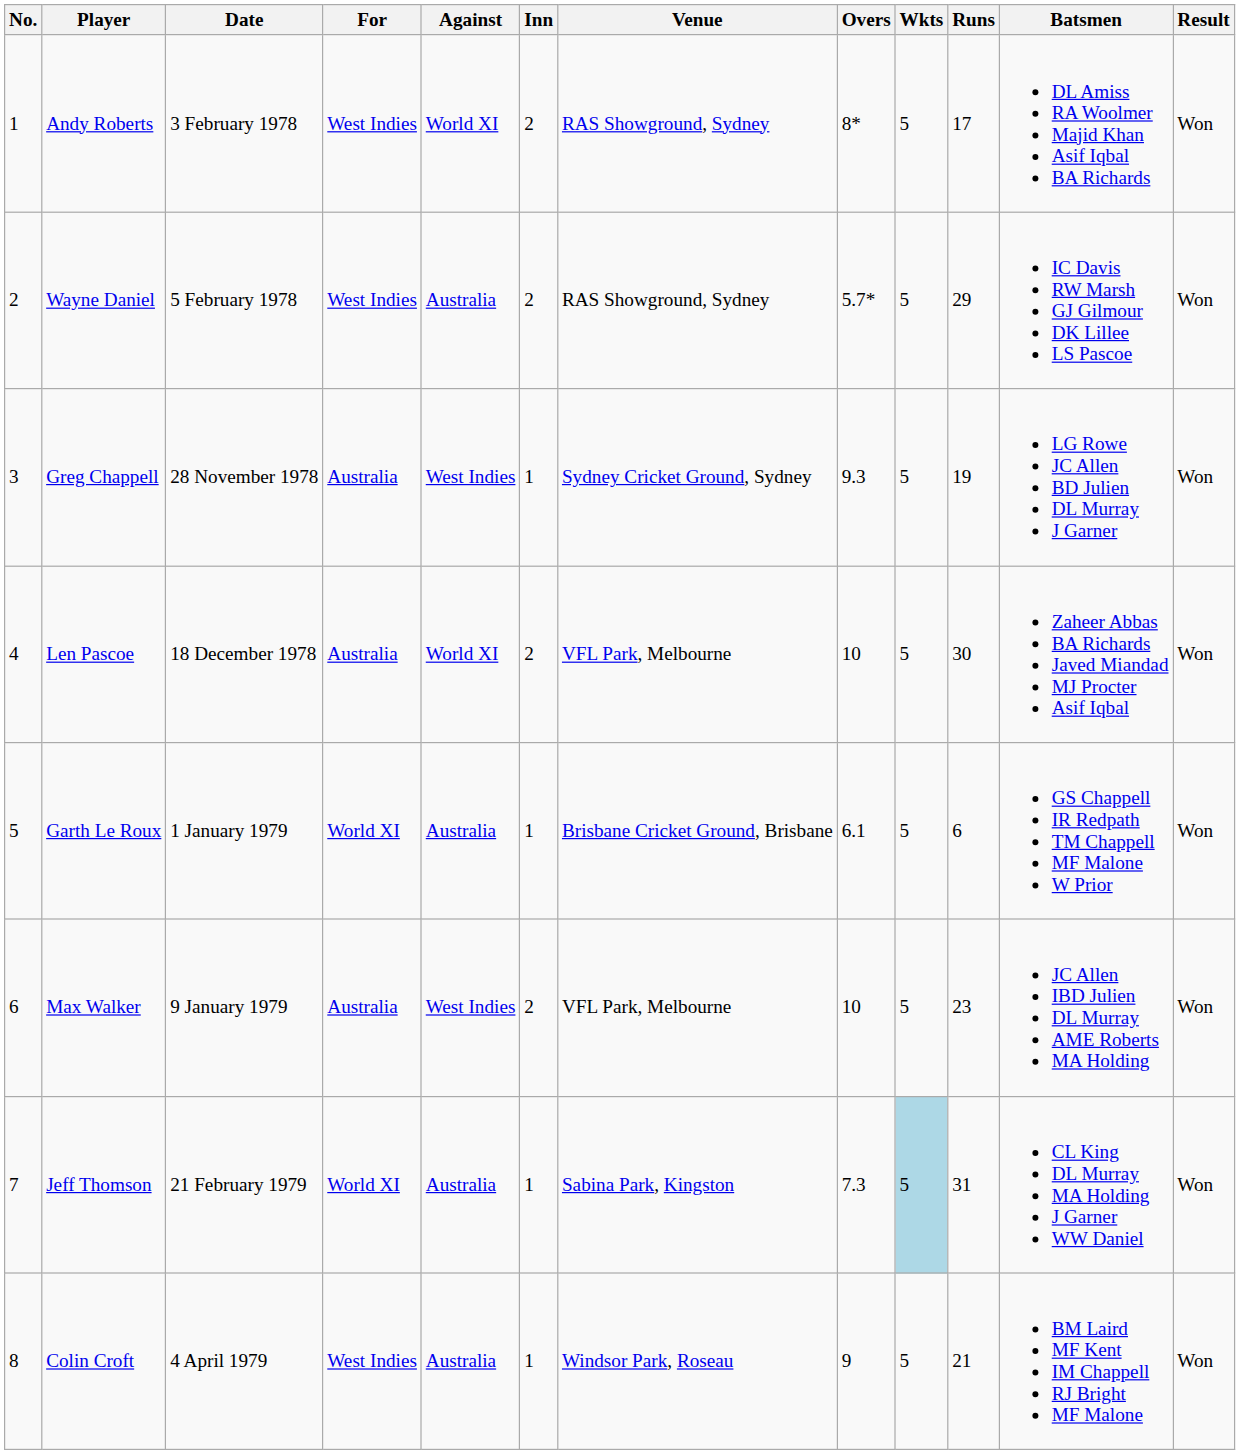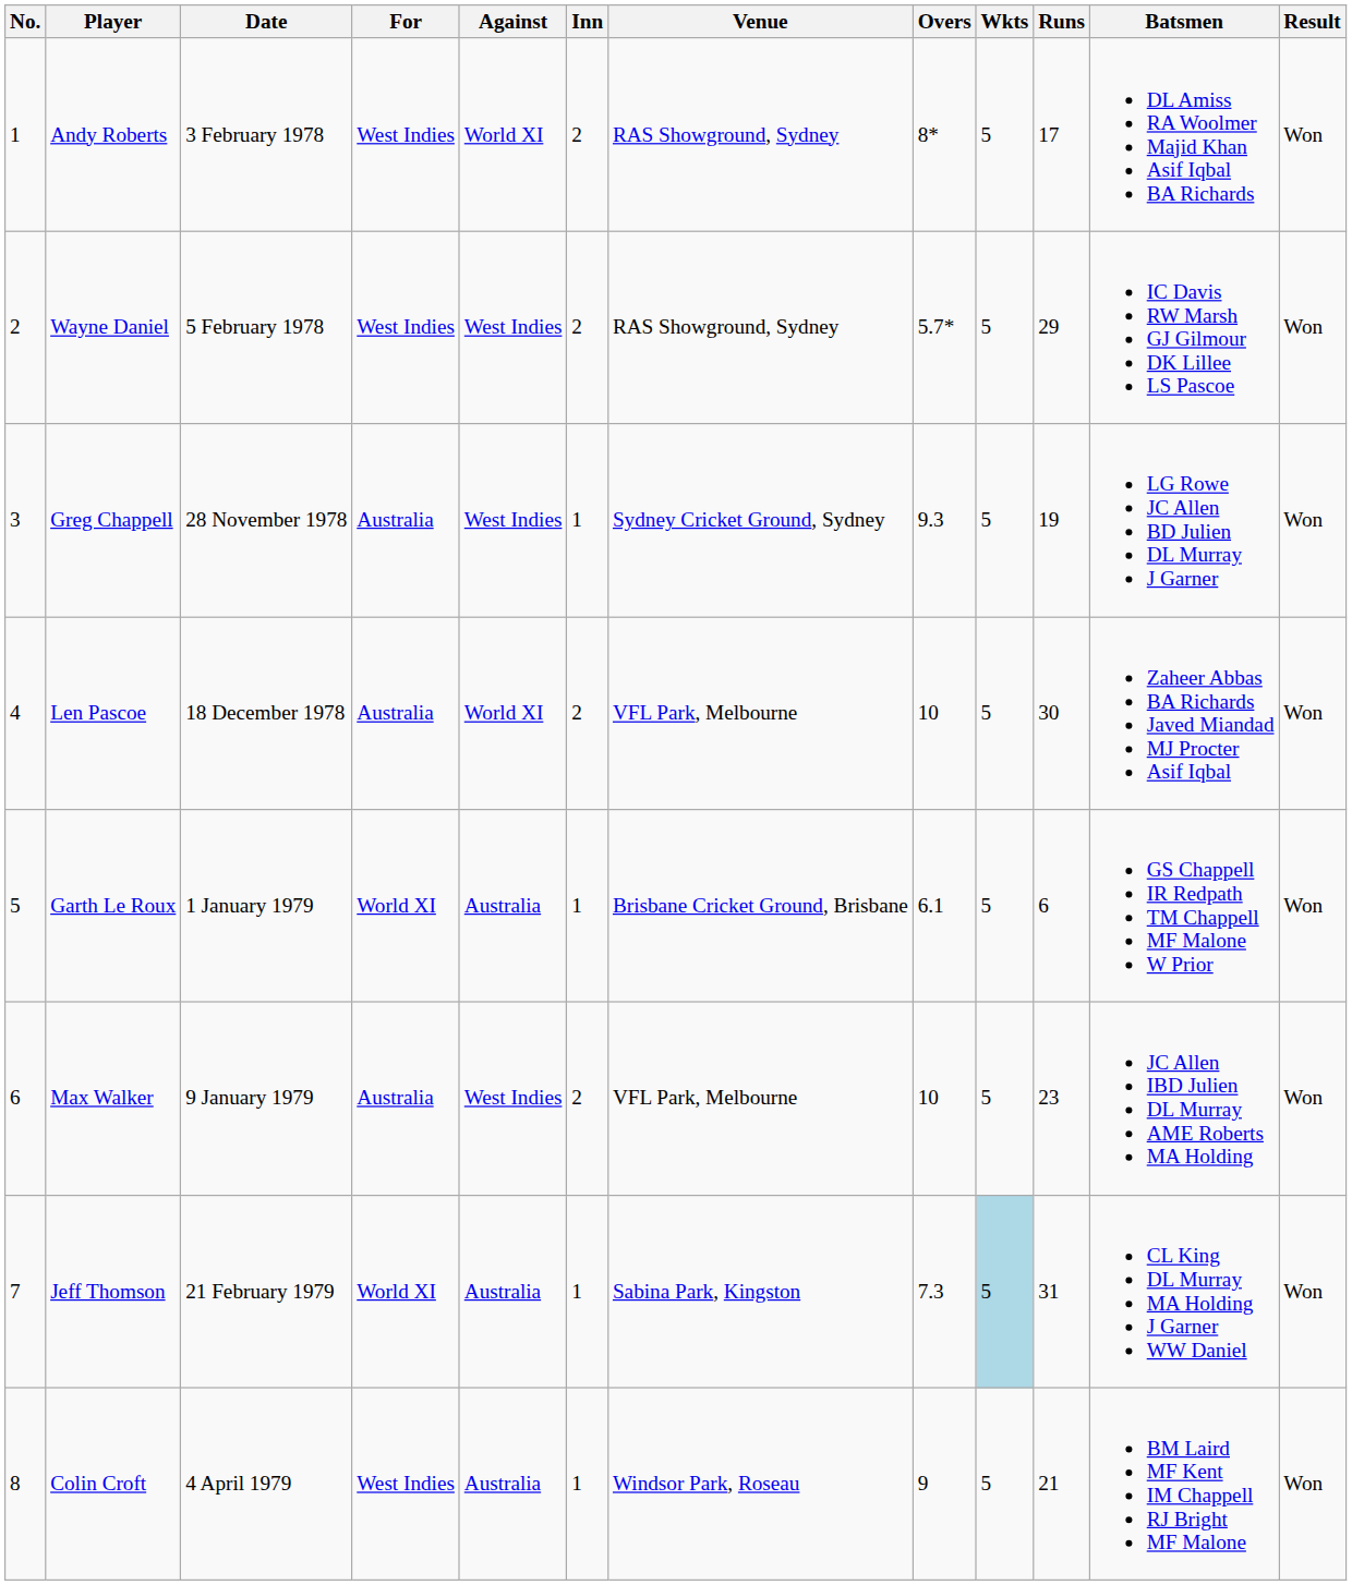 <table class="wikitable sortable">
 <tr>
 <th class="unsortable">No.</th>
 <th>Player</th>
 <th>Date</th>
 <th>For</th>
 <th>Against</th>
 <th>Inn</th>
 <th>Venue</th>
 <th>Overs</th>
 <th>Wkts</th>
 <th>Runs</th>
 <th class="unsortable">Batsmen</th>
 <th>Result</th>
 </tr>
 <tr>
 <td>1</td>
 <td><a href='#'>Andy Roberts</a></td>
 <td>3 February 1978</td>
 <td> <a href='#'>West Indies</a></td>
 <td> <a href='#'>World XI</a></td>
 <td>2</td>
 <td><a href='#'>RAS Showground</a>, <a href='#'>Sydney</a></td>
 <td>8*</td>
 <td>5</td>
 <td>17</td>
 <td align=left><br><ul><li><a href='#'>DL Amiss</a></li><li><a href='#'>RA Woolmer</a></li><li><a href='#'>Majid Khan</a></li><li><a href='#'>Asif Iqbal</a></li><li><a href='#'>BA Richards</a></li></ul></td>
 <td>Won</td>
 </tr>
 <tr>
 <td>2</td>
 <td><a href='#'>Wayne Daniel</a></td>
 <td>5 February 1978</td>
 <td> <a href='#'>West Indies</a></td>
-<td> <a href='#'>Australia</a></td>
+<td> <a href='#'>West Indies</a></td>
 <td>2</td>
 <td>RAS Showground, Sydney</td>
 <td>5.7*</td>
 <td>5</td>
 <td>29</td>
 <td align=left><br><ul><li><a href='#'>IC Davis</a></li><li><a href='#'>RW Marsh</a></li><li><a href='#'>GJ Gilmour</a></li><li><a href='#'>DK Lillee</a></li><li><a href='#'>LS Pascoe</a></li></ul></td>
 <td>Won</td>
 </tr>
 <tr>
 <td>3</td>
 <td><a href='#'>Greg Chappell</a></td>
 <td>28 November 1978</td>
 <td> <a href='#'>Australia</a></td>
 <td> <a href='#'>West Indies</a></td>
 <td>1</td>
 <td><a href='#'>Sydney Cricket Ground</a>, Sydney</td>
 <td>9.3</td>
 <td>5</td>
 <td>19</td>
 <td align=left><br><ul><li><a href='#'>LG Rowe</a></li><li><a href='#'>JC Allen</a></li><li><a href='#'>BD Julien</a></li><li><a href='#'>DL Murray</a></li><li><a href='#'>J Garner</a></li></ul></td>
 <td>Won</td>
 </tr>
 <tr>
 <td>4</td>
 <td><a href='#'>Len Pascoe</a></td>
 <td>18 December 1978</td>
 <td> <a href='#'>Australia</a></td>
 <td> <a href='#'>World XI</a></td>
 <td>2</td>
 <td><a href='#'>VFL Park</a>, Melbourne</td>
 <td>10</td>
 <td>5</td>
 <td>30</td>
 <td align=left><br><ul><li><a href='#'>Zaheer Abbas</a></li><li><a href='#'>BA Richards</a></li><li><a href='#'>Javed Miandad</a></li><li><a href='#'>MJ Procter</a></li><li><a href='#'>Asif Iqbal</a></li></ul></td>
 <td>Won</td>
 </tr>
 <tr>
 <td>5</td>
 <td><a href='#'>Garth Le Roux</a></td>
 <td>1 January 1979</td>
 <td> <a href='#'>World XI</a></td>
 <td> <a href='#'>Australia</a></td>
 <td>1</td>
 <td><a href='#'>Brisbane Cricket Ground</a>, Brisbane</td>
 <td>6.1</td>
 <td>5</td>
 <td>6</td>
 <td align=left><br><ul><li><a href='#'>GS Chappell</a></li><li><a href='#'>IR Redpath</a></li><li><a href='#'>TM Chappell</a></li><li><a href='#'>MF Malone</a></li><li><a href='#'>W Prior</a></li></ul></td>
 <td>Won</td>
 </tr>
 <tr>
 <td>6</td>
 <td><a href='#'>Max Walker</a></td>
 <td>9 January 1979</td>
 <td> <a href='#'>Australia</a></td>
 <td> <a href='#'>West Indies</a></td>
 <td>2</td>
 <td>VFL Park, Melbourne</td>
 <td>10</td>
 <td>5</td>
 <td>23</td>
 <td align=left><br><ul><li><a href='#'>JC Allen</a></li><li><a href='#'>IBD Julien</a></li><li><a href='#'>DL Murray</a></li><li><a href='#'>AME Roberts</a></li><li><a href='#'>MA Holding</a></li></ul></td>
 <td>Won</td>
 </tr>
 <tr>
 <td>7</td>
 <td><a href='#'>Jeff Thomson</a></td>
 <td>21 February 1979</td>
 <td> <a href='#'>World XI</a></td>
 <td> <a href='#'>Australia</a></td>
 <td>1</td>
 <td><a href='#'>Sabina Park</a>, <a href='#'>Kingston</a></td>
 <td>7.3</td>
 <td style="background: lightblue;">5</td>
 <td>31</td>
 <td align=left><br><ul><li><a href='#'>CL King</a></li><li><a href='#'>DL Murray</a></li><li><a href='#'>MA Holding</a></li><li><a href='#'>J Garner</a></li><li><a href='#'>WW Daniel</a></li></ul></td>
 <td>Won</td>
 </tr>
 <tr>
 <td>8</td>
 <td><a href='#'>Colin Croft</a></td>
 <td>4 April 1979</td>
 <td> <a href='#'>West Indies</a></td>
 <td> <a href='#'>Australia</a></td>
 <td>1</td>
 <td><a href='#'>Windsor Park</a>, <a href='#'>Roseau</a></td>
 <td>9</td>
 <td>5</td>
 <td>21</td>
 <td align=left><br><ul><li><a href='#'>BM Laird</a></li><li><a href='#'>MF Kent</a></li><li><a href='#'>IM Chappell</a></li><li><a href='#'>RJ Bright</a></li><li><a href='#'>MF Malone</a></li></ul></td>
 <td>Won</td>
 </tr>
 </table>
